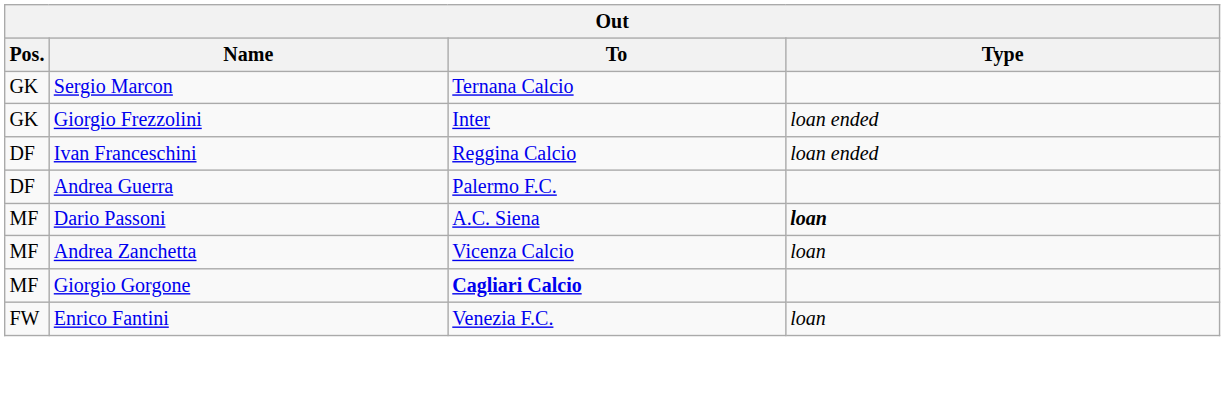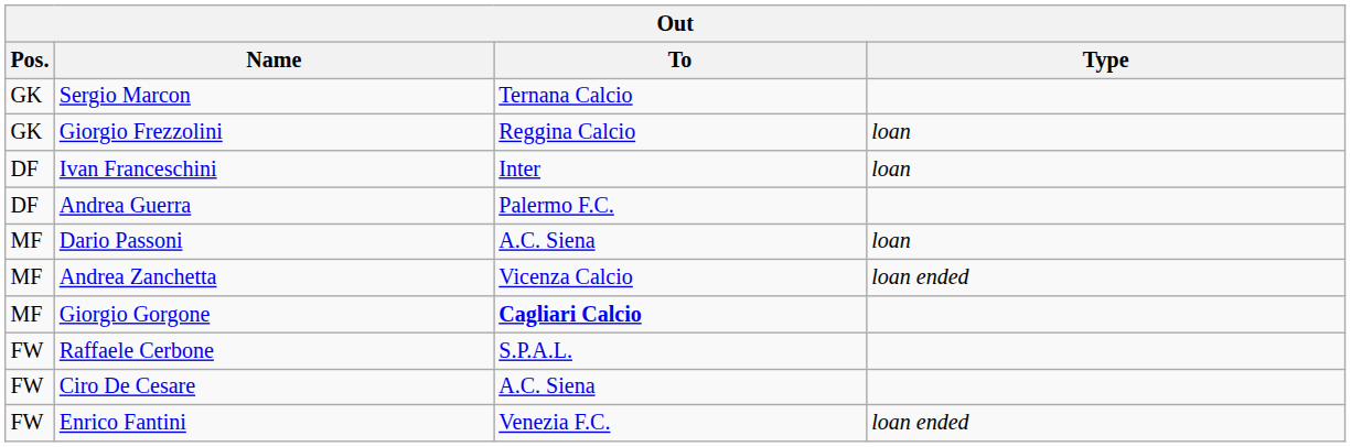 <table class="wikitable" style="font-size:90%;width:99%;">
 <tr>
 <th colspan="4">Out</th>
 </tr>
 <tr>
 <th width=3%>Pos.</th>
 <th width=33%>Name</th>
 <th width=28%>To</th>
 <th width=36%>Type</th>
 </tr>
 <tr>
 <td>GK</td>
 <td><a href='#'>Sergio Marcon</a></td>
 <td><a href='#'>Ternana Calcio</a></td>
 <td></td>
 </tr>
 <tr>
 <td>GK</td>
 <td><a href='#'>Giorgio Frezzolini</a></td>
-<td><a href='#'>Inter</a></td>
-<td><em>loan ended</em></td>
+<td><a href='#'>Reggina Calcio</a></td>
+<td><em>loan</em></td>
 </tr>
 <tr>
 <td>DF</td>
 <td><a href='#'>Ivan Franceschini</a></td>
-<td><a href='#'>Reggina Calcio</a></td>
-<td><em>loan ended</em></td>
+<td><a href='#'>Inter</a></td>
+<td><em>loan</em></td>
 </tr>
 <tr>
 <td>DF</td>
 <td><a href='#'>Andrea Guerra</a></td>
 <td><a href='#'>Palermo F.C.</a></td>
 <td></td>
 </tr>
 <tr>
 <td>MF</td>
 <td><a href='#'>Dario Passoni</a></td>
 <td><a href='#'>A.C. Siena</a></td>
-<td><strong><em>loan</em></strong></td>
+<td><em>loan</em></td>
 </tr>
 <tr>
 <td>MF</td>
 <td><a href='#'>Andrea Zanchetta</a></td>
 <td><a href='#'>Vicenza Calcio</a></td>
-<td><em>loan</em></td>
+<td><em>loan ended</em></td>
 </tr>
 <tr>
 <td>MF</td>
 <td><a href='#'>Giorgio Gorgone</a></td>
 <td><strong><a href='#'>Cagliari Calcio</a></strong></td>
 <td></td>
 </tr>
 <tr>
 <td>FW</td>
+<td><a href='#'>Raffaele Cerbone</a></td>
+<td><a href='#'>S.P.A.L.</a></td>
+<td></td>
+</tr>
+<tr>
+<td>FW</td>
+<td><a href='#'>Ciro De Cesare</a></td>
+<td><a href='#'>A.C. Siena</a></td>
+<td></td>
+</tr>
+<tr>
+<td>FW</td>
 <td><a href='#'>Enrico Fantini</a></td>
 <td><a href='#'>Venezia F.C.</a></td>
-<td><em>loan</em></td>
+<td><em>loan ended</em></td>
 </tr>
 </table>
